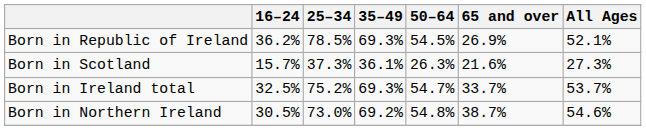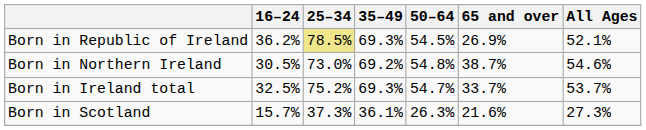 <table class="wikitable">
 <tr>
 <th></th>
 <th>16–24</th>
 <th>25–34</th>
 <th>35–49</th>
 <th>50–64</th>
 <th>65 and over</th>
 <th>All Ages</th>
 </tr>
 <tr>
 <td>Born in Republic of Ireland</td>
 <td>36.2%</td>
-<td>78.5%</td>
+<td style="background: khaki;">78.5%</td>
 <td>69.3%</td>
 <td>54.5%</td>
 <td>26.9%</td>
 <td>52.1%</td>
+</tr>
+<tr>
+<td>Born in Northern Ireland</td>
+<td>30.5%</td>
+<td>73.0%</td>
+<td>69.2%</td>
+<td>54.8%</td>
+<td>38.7%</td>
+<td>54.6%</td>
+</tr>
+<tr>
+<td>Born in Ireland total</td>
+<td>32.5%</td>
+<td>75.2%</td>
+<td>69.3%</td>
+<td>54.7%</td>
+<td>33.7%</td>
+<td>53.7%</td>
 </tr>
 <tr>
 <td>Born in Scotland</td>
 <td>15.7%</td>
 <td>37.3%</td>
 <td>36.1%</td>
 <td>26.3%</td>
 <td>21.6%</td>
 <td>27.3%</td>
 </tr>
 <tr>
-<td>Born in Ireland total</td>
-<td>32.5%</td>
-<td>75.2%</td>
-<td>69.3%</td>
-<td>54.7%</td>
-<td>33.7%</td>
-<td>53.7%</td>
-</tr>
-<tr>
-<td>Born in Northern Ireland</td>
-<td>30.5%</td>
-<td>73.0%</td>
-<td>69.2%</td>
-<td>54.8%</td>
-<td>38.7%</td>
-<td>54.6%</td>
-</tr>
-<tr>
 </tr>
 </table>
